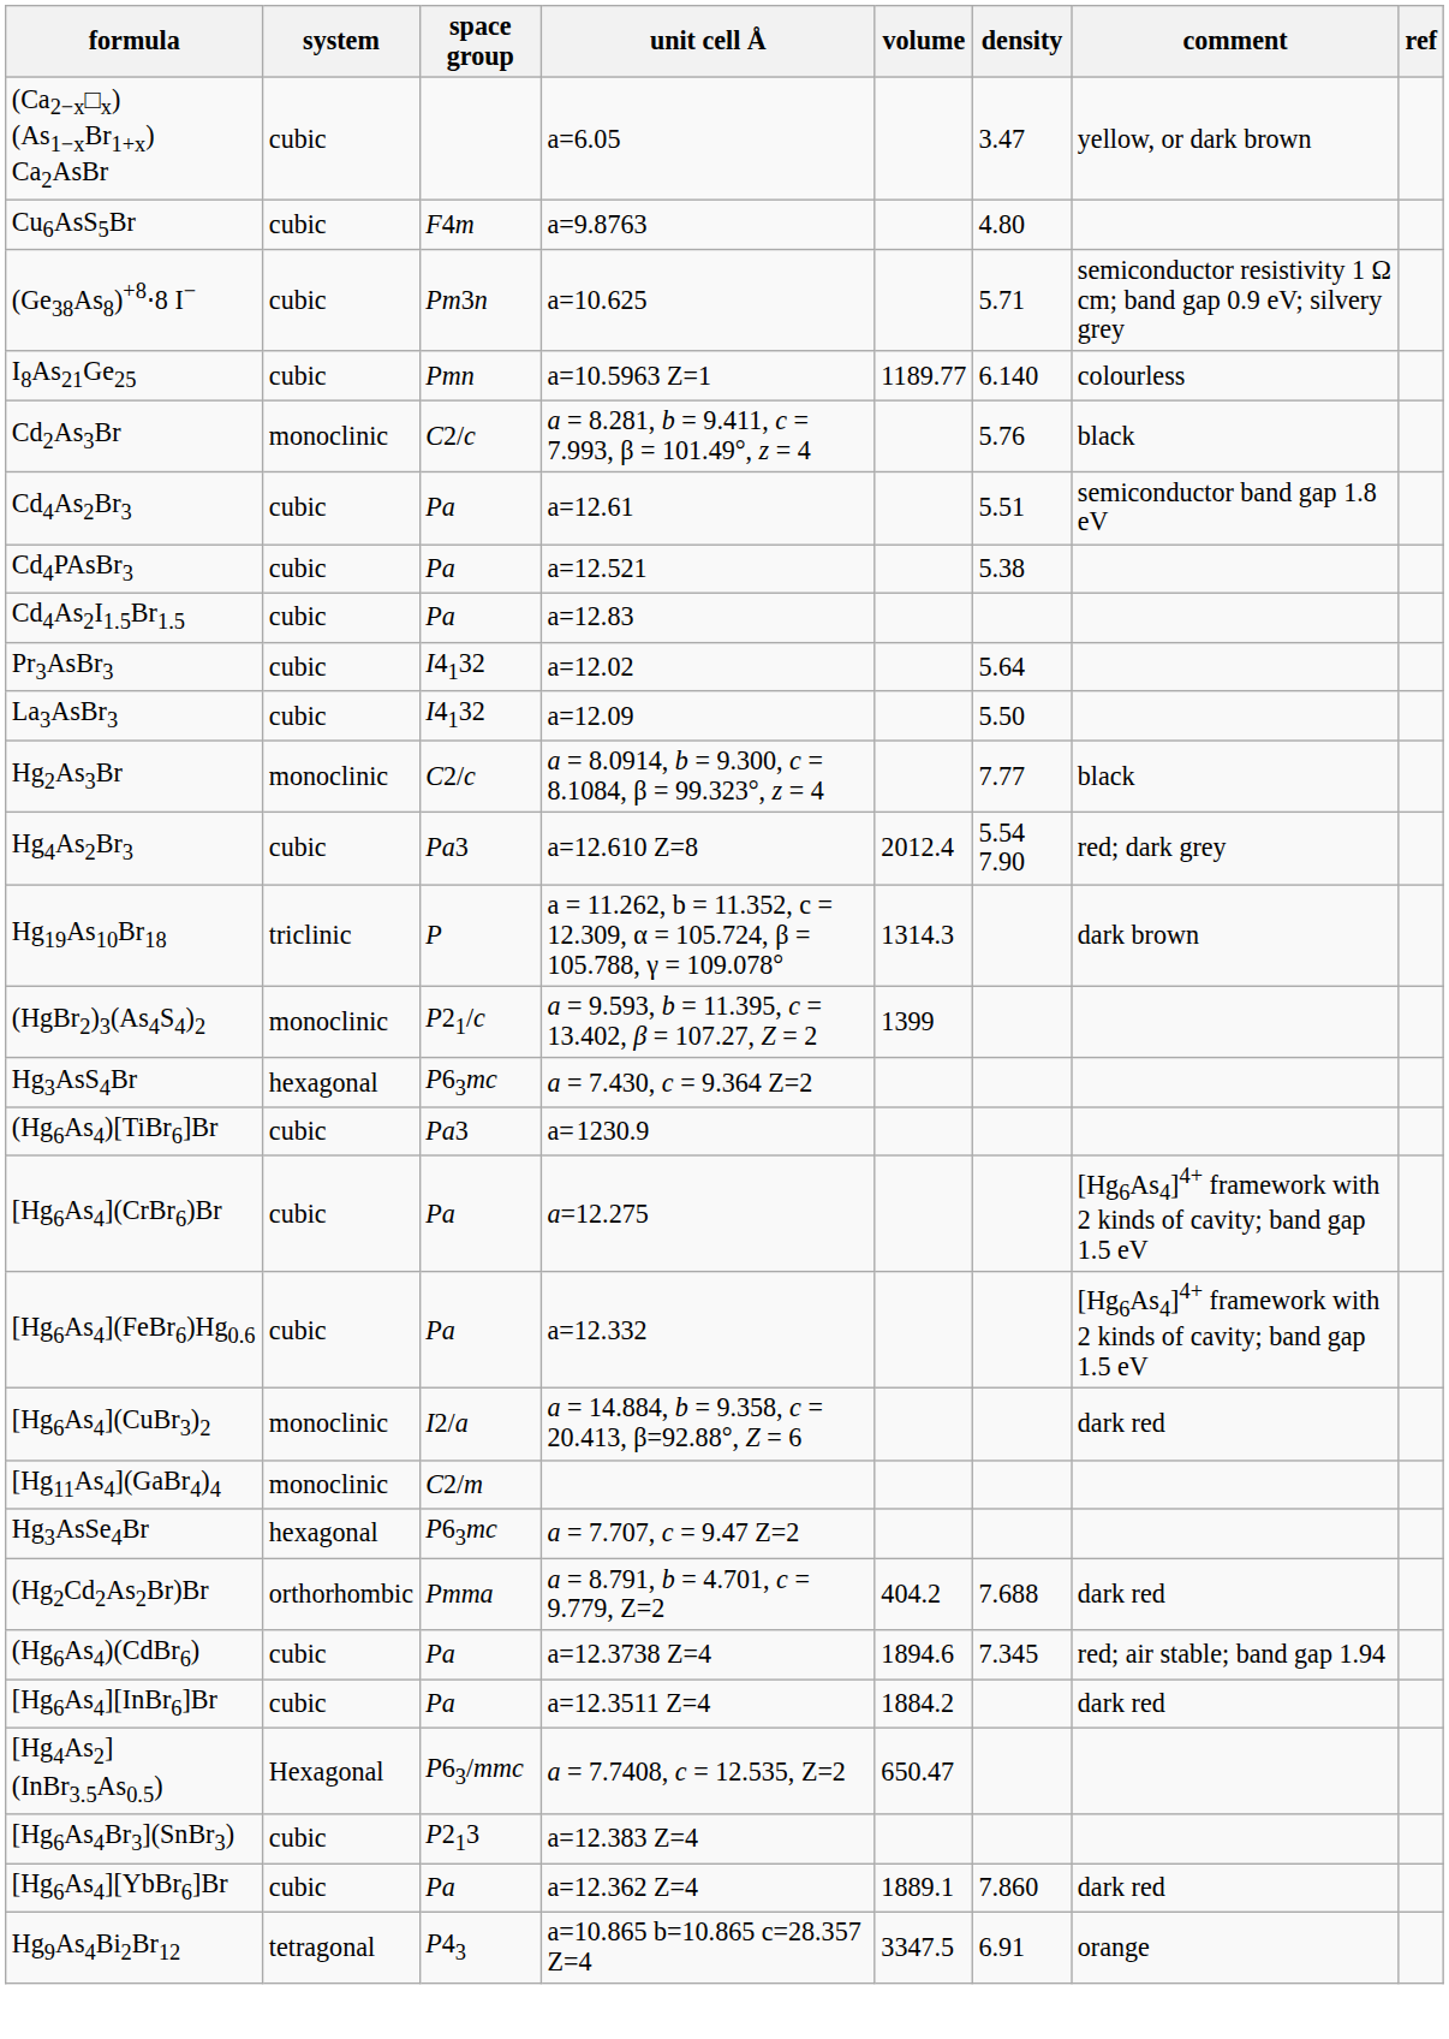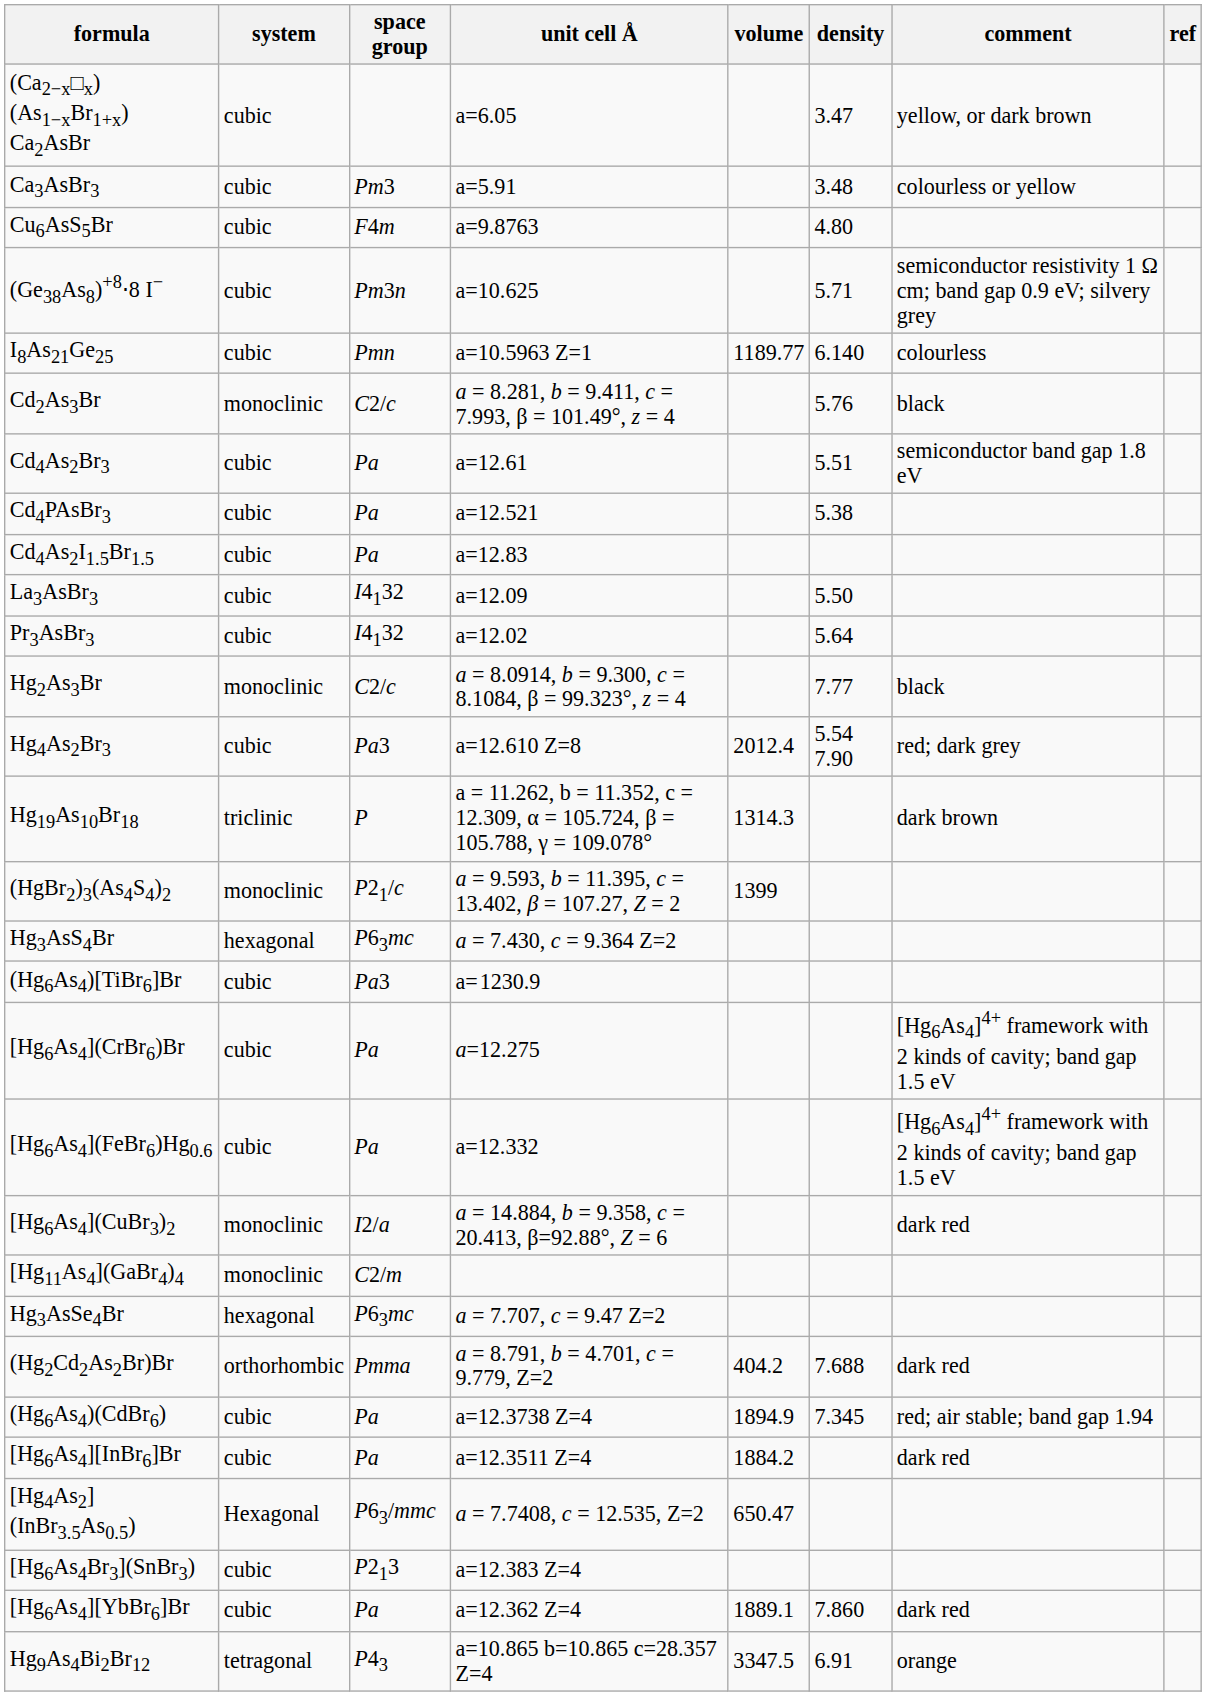 <table class="wikitable">
 <tr>
 <th>formula</th>
 <th>system</th>
 <th>space group</th>
 <th>unit cell Å</th>
 <th>volume</th>
 <th>density</th>
 <th>comment</th>
 <th>ref</th>
 </tr>
 <tr>
 <td>(Ca<sub>2−x</sub>□<sub>x</sub>)(As<sub>1−x</sub>Br<sub>1+x</sub>) Ca<sub>2</sub>AsBr</td>
 <td>cubic</td>
 <td></td>
 <td>a=6.05</td>
 <td></td>
 <td>3.47</td>
 <td>yellow, or dark brown</td>
+<td></td>
+</tr>
+<tr>
+<td>Ca<sub>3</sub>AsBr<sub>3</sub></td>
+<td>cubic</td>
+<td><em>Pm</em>3</td>
+<td>a=5.91</td>
+<td></td>
+<td>3.48</td>
+<td>colourless or yellow</td>
 <td></td>
 </tr>
 <tr>
 <td>Cu<sub>6</sub>AsS<sub>5</sub>Br</td>
 <td>cubic</td>
 <td><em>F</em>4<em>m</em></td>
 <td>a=9.8763</td>
 <td></td>
 <td>4.80</td>
 <td></td>
 <td></td>
 </tr>
 <tr>
 <td>(Ge<sub>38</sub>As<sub>8</sub>)<sup>+8</sup>⋅8 I<sup>−</sup></td>
 <td>cubic</td>
 <td><em>Pm</em>3<em>n</em></td>
 <td>a=10.625</td>
 <td></td>
 <td>5.71</td>
 <td>semiconductor resistivity 1 Ω cm; band gap 0.9 eV; silvery grey</td>
 <td></td>
 </tr>
 <tr>
 <td>I<sub>8</sub>As<sub>21</sub>Ge<sub>25</sub></td>
 <td>cubic</td>
 <td><em>Pm</em><em>n</em></td>
 <td>a=10.5963 Z=1</td>
 <td>1189.77</td>
 <td>6.140</td>
 <td>colourless</td>
 <td></td>
 </tr>
 <tr>
 <td>Cd<sub>2</sub>As<sub>3</sub>Br</td>
 <td>monoclinic</td>
 <td><em>C</em>2/<em>c</em></td>
 <td><em>a</em> = 8.281, <em>b</em> = 9.411, <em>c</em> = 7.993, β = 101.49°, <em>z</em> = 4</td>
 <td></td>
 <td>5.76</td>
 <td>black</td>
 <td></td>
 </tr>
 <tr>
 <td>Cd<sub>4</sub>As<sub>2</sub>Br<sub>3</sub></td>
 <td>cubic</td>
 <td><em>Pa</em></td>
 <td>a=12.61</td>
 <td></td>
 <td>5.51</td>
 <td>semiconductor band gap 1.8 eV</td>
 <td></td>
 </tr>
 <tr>
 <td>Cd<sub>4</sub>PAsBr<sub>3</sub></td>
 <td>cubic</td>
 <td><em>Pa</em></td>
 <td>a=12.521</td>
 <td></td>
 <td>5.38</td>
 <td></td>
 <td></td>
 </tr>
 <tr>
 <td>Cd<sub>4</sub>As<sub>2</sub>I<sub>1.5</sub>Br<sub>1.5</sub></td>
 <td>cubic</td>
 <td><em>Pa</em></td>
 <td>a=12.83</td>
 <td></td>
 <td></td>
 <td></td>
 <td></td>
 </tr>
 <tr>
+<td>La<sub>3</sub>AsBr<sub>3</sub></td>
+<td>cubic</td>
+<td><em>I</em>4<sub>1</sub>32</td>
+<td>a=12.09</td>
+<td></td>
+<td>5.50</td>
+<td></td>
+<td></td>
+</tr>
+<tr>
 <td>Pr<sub>3</sub>AsBr<sub>3</sub></td>
 <td>cubic</td>
 <td><em>I</em>4<sub>1</sub>32</td>
 <td>a=12.02</td>
 <td></td>
 <td>5.64</td>
-<td></td>
-<td></td>
-</tr>
-<tr>
-<td>La<sub>3</sub>AsBr<sub>3</sub></td>
-<td>cubic</td>
-<td><em>I</em>4<sub>1</sub>32</td>
-<td>a=12.09</td>
-<td></td>
-<td>5.50</td>
 <td></td>
 <td></td>
 </tr>
 <tr>
 <td>Hg<sub>2</sub>As<sub>3</sub>Br</td>
 <td>monoclinic</td>
 <td><em>C</em>2/<em>c</em></td>
 <td><em>a</em> = 8.0914, <em>b</em> = 9.300, <em>c</em> = 8.1084, β = 99.323°, <em>z</em> = 4</td>
 <td></td>
 <td>7.77</td>
 <td>black</td>
 <td></td>
 </tr>
 <tr>
 <td>Hg<sub>4</sub>As<sub>2</sub>Br<sub>3</sub></td>
 <td>cubic</td>
 <td><em>Pa</em>3</td>
 <td>a=12.610 Z=8</td>
 <td>2012.4</td>
 <td>5.54 7.90</td>
 <td>red; dark grey</td>
 <td></td>
 </tr>
 <tr>
 <td>Hg<sub>19</sub>As<sub>10</sub>Br<sub>18</sub></td>
 <td>triclinic</td>
 <td><em>P</em></td>
 <td>a = 11.262, b = 11.352, c = 12.309, α = 105.724, β = 105.788, γ = 109.078°</td>
 <td>1314.3</td>
 <td></td>
 <td>dark brown</td>
 <td></td>
 </tr>
 <tr>
 <td>(HgBr<sub>2</sub>)<sub>3</sub>(As<sub>4</sub>S<sub>4</sub>)<sub>2</sub></td>
 <td>monoclinic</td>
 <td><em>P</em>2<sub>1</sub>/<em>c</em></td>
 <td><em>a</em> = 9.593, <em>b</em> = 11.395, <em>c</em> = 13.402, <em>β</em> = 107.27, <em>Z</em> = 2</td>
 <td>1399</td>
 <td></td>
 <td></td>
 <td></td>
 </tr>
 <tr>
 <td>Hg<sub>3</sub>AsS<sub>4</sub>Br</td>
 <td>hexagonal</td>
 <td><em>P</em>6<sub>3</sub><em>mc</em></td>
 <td><em>a</em> = 7.430, <em>c</em> = 9.364 Z=2</td>
 <td></td>
 <td></td>
 <td></td>
 <td></td>
 </tr>
 <tr>
 <td>(Hg<sub>6</sub>As<sub>4</sub>)[TiBr<sub>6</sub>]Br</td>
 <td>cubic</td>
 <td><em>Pa</em>3</td>
 <td>a= 1230.9</td>
 <td></td>
 <td></td>
 <td></td>
 <td></td>
 </tr>
 <tr>
 <td>[Hg<sub>6</sub>As<sub>4</sub>](CrBr<sub>6</sub>)Br</td>
 <td>cubic</td>
 <td><em>Pa</em></td>
 <td><em>a</em>=12.275</td>
 <td></td>
 <td></td>
 <td>[Hg<sub>6</sub>As<sub>4</sub>]<sup>4+</sup> framework with 2 kinds of cavity; band gap 1.5 eV</td>
 <td></td>
 </tr>
 <tr>
 <td>[Hg<sub>6</sub>As<sub>4</sub>](FeBr<sub>6</sub>)Hg<sub>0.6</sub></td>
 <td>cubic</td>
 <td><em>Pa</em></td>
 <td>a=12.332</td>
 <td></td>
 <td></td>
 <td>[Hg<sub>6</sub>As<sub>4</sub>]<sup>4+</sup> framework with 2 kinds of cavity; band gap 1.5 eV</td>
 <td></td>
 </tr>
 <tr>
 <td>[Hg<sub>6</sub>As<sub>4</sub>](CuBr<sub>3</sub>)<sub>2</sub></td>
 <td>monoclinic</td>
 <td><em>I</em>2/<em>a</em></td>
 <td><em>a</em> = 14.884, <em>b</em> = 9.358, <em>c</em> = 20.413, β=92.88°, <em>Z</em> = 6</td>
 <td></td>
 <td></td>
 <td>dark red</td>
 <td></td>
 </tr>
 <tr>
 <td>[Hg<sub>11</sub>As<sub>4</sub>](GaBr<sub>4</sub>)<sub>4</sub></td>
 <td>monoclinic</td>
 <td><em>C</em>2/<em>m</em></td>
 <td></td>
 <td></td>
 <td></td>
 <td></td>
 <td></td>
 </tr>
 <tr>
 <td>Hg<sub>3</sub>AsSe<sub>4</sub>Br</td>
 <td>hexagonal</td>
 <td><em>P</em>6<sub>3</sub><em>mc</em></td>
 <td><em>a</em> = 7.707, <em>c</em> = 9.47 Z=2</td>
 <td></td>
 <td></td>
 <td></td>
 <td></td>
 </tr>
 <tr>
 <td>(Hg<sub>2</sub>Cd<sub>2</sub>As<sub>2</sub>Br)Br</td>
 <td>orthorhombic</td>
 <td><em>Pmma</em></td>
 <td><em>a</em> = 8.791, <em>b</em> = 4.701, <em>c</em> = 9.779, Z=2</td>
 <td>404.2</td>
 <td>7.688</td>
 <td>dark red</td>
 <td></td>
 </tr>
 <tr>
 <td>(Hg<sub>6</sub>As<sub>4</sub>)(CdBr<sub>6</sub>)</td>
 <td>cubic</td>
 <td><em>Pa</em></td>
 <td>a=12.3738 Z=4</td>
-<td>1894.6</td>
+<td>1894.9</td>
 <td>7.345</td>
 <td>red; air stable; band gap 1.94</td>
 <td></td>
 </tr>
 <tr>
 <td>[Hg<sub>6</sub>As<sub>4</sub>][InBr<sub>6</sub>]Br</td>
 <td>cubic</td>
 <td><em>Pa</em></td>
 <td>a=12.3511 Z=4</td>
 <td>1884.2</td>
 <td></td>
 <td>dark red</td>
 <td></td>
 </tr>
 <tr>
 <td>[Hg<sub>4</sub>As<sub>2</sub>](InBr<sub>3.5</sub>As<sub>0.5</sub>)</td>
 <td>Hexagonal</td>
 <td><em>P</em>6<sub>3</sub>/<em>mmc</em></td>
 <td><em>a</em> = 7.7408, <em>c</em> = 12.535, Z=2</td>
 <td>650.47</td>
 <td></td>
 <td></td>
 <td></td>
 </tr>
 <tr>
 <td>[Hg<sub>6</sub>As<sub>4</sub>Br<sub>3</sub>](SnBr<sub>3</sub>)</td>
 <td>cubic</td>
 <td><em>P</em>2<sub>1</sub>3</td>
 <td>a=12.383 Z=4</td>
 <td></td>
 <td></td>
 <td></td>
 <td></td>
 </tr>
 <tr>
 <td>[Hg<sub>6</sub>As<sub>4</sub>][YbBr<sub>6</sub>]Br</td>
 <td>cubic</td>
 <td><em>Pa</em></td>
 <td>a=12.362 Z=4</td>
 <td>1889.1</td>
 <td>7.860</td>
 <td>dark red</td>
 <td></td>
 </tr>
 <tr>
 <td>Hg<sub>9</sub>As<sub>4</sub>Bi<sub>2</sub>Br<sub>12</sub></td>
 <td>tetragonal</td>
 <td><em>P</em>4<sub>3</sub></td>
 <td>a=10.865 b=10.865 c=28.357 Z=4</td>
 <td>3347.5</td>
 <td>6.91</td>
 <td>orange</td>
 <td></td>
 </tr>
 </table>
